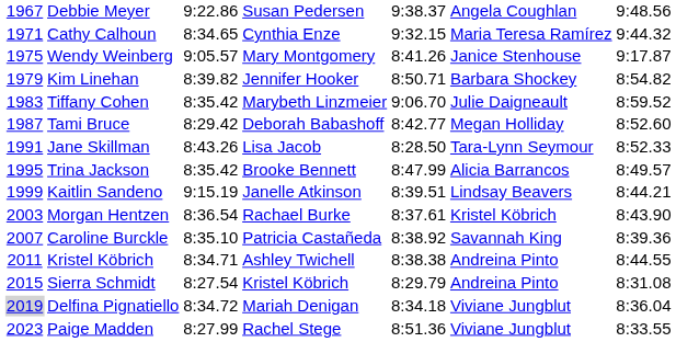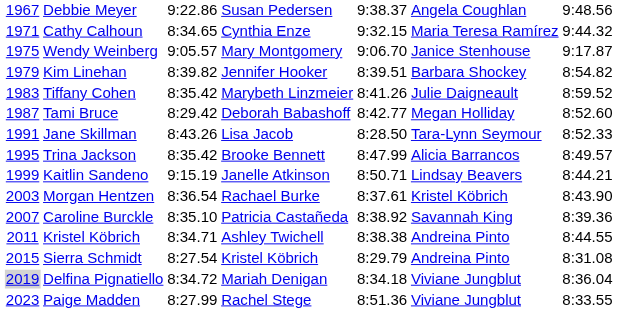 <table>
 <tr>
 <td align=center><a href='#'>1967</a></td>
 <td> <a href='#'>Debbie Meyer</a></td>
 <td>9:22.86</td>
 <td> <a href='#'>Susan Pedersen</a></td>
 <td>9:38.37</td>
 <td> <a href='#'>Angela Coughlan</a></td>
 <td>9:48.56</td>
 </tr>
 <tr>
 <td align=center><a href='#'>1971</a></td>
 <td> <a href='#'>Cathy Calhoun</a></td>
 <td>8:34.65</td>
 <td> <a href='#'>Cynthia Enze</a></td>
 <td>9:32.15</td>
 <td> <a href='#'>Maria Teresa Ramírez</a></td>
 <td>9:44.32</td>
 </tr>
 <tr>
 <td align=center><a href='#'>1975</a></td>
 <td> <a href='#'>Wendy Weinberg</a></td>
 <td>9:05.57</td>
 <td> <a href='#'>Mary Montgomery</a></td>
-<td>8:41.26</td>
+<td>9:06.70</td>
 <td> <a href='#'>Janice Stenhouse</a></td>
 <td>9:17.87</td>
 </tr>
 <tr>
 <td align=center><a href='#'>1979</a></td>
 <td> <a href='#'>Kim Linehan</a></td>
 <td>8:39.82</td>
 <td> <a href='#'>Jennifer Hooker</a></td>
-<td>8:50.71</td>
+<td>8:39.51</td>
 <td> <a href='#'>Barbara Shockey</a></td>
 <td>8:54.82</td>
 </tr>
 <tr>
 <td align=center><a href='#'>1983</a></td>
 <td> <a href='#'>Tiffany Cohen</a></td>
 <td>8:35.42</td>
 <td> <a href='#'>Marybeth Linzmeier</a></td>
-<td>9:06.70</td>
+<td>8:41.26</td>
 <td> <a href='#'>Julie Daigneault</a></td>
 <td>8:59.52</td>
 </tr>
 <tr>
 <td align=center><a href='#'>1987</a></td>
 <td> <a href='#'>Tami Bruce</a></td>
 <td>8:29.42</td>
 <td> <a href='#'>Deborah Babashoff</a></td>
 <td>8:42.77</td>
 <td> <a href='#'>Megan Holliday</a></td>
 <td>8:52.60</td>
 </tr>
 <tr>
 <td align=center><a href='#'>1991</a></td>
 <td> <a href='#'>Jane Skillman</a></td>
 <td>8:43.26</td>
 <td> <a href='#'>Lisa Jacob</a></td>
 <td>8:28.50</td>
 <td> <a href='#'>Tara-Lynn Seymour</a></td>
 <td>8:52.33</td>
 </tr>
 <tr>
 <td align=center><a href='#'>1995</a></td>
 <td> <a href='#'>Trina Jackson</a></td>
 <td>8:35.42</td>
 <td> <a href='#'>Brooke Bennett</a></td>
 <td>8:47.99</td>
 <td> <a href='#'>Alicia Barrancos</a></td>
 <td>8:49.57</td>
 </tr>
 <tr>
 <td align=center><a href='#'>1999</a></td>
 <td> <a href='#'>Kaitlin Sandeno</a></td>
 <td>9:15.19</td>
 <td> <a href='#'>Janelle Atkinson</a></td>
-<td>8:39.51</td>
+<td>8:50.71</td>
 <td> <a href='#'>Lindsay Beavers</a></td>
 <td>8:44.21</td>
 </tr>
 <tr>
 <td align=center><a href='#'>2003</a></td>
 <td> <a href='#'>Morgan Hentzen</a></td>
 <td>8:36.54</td>
 <td> <a href='#'>Rachael Burke</a></td>
 <td>8:37.61</td>
 <td> <a href='#'>Kristel Köbrich</a></td>
 <td>8:43.90</td>
 </tr>
 <tr>
 <td align=center><a href='#'>2007</a></td>
 <td> <a href='#'>Caroline Burckle</a></td>
 <td>8:35.10</td>
 <td> <a href='#'>Patricia Castañeda</a></td>
 <td>8:38.92</td>
 <td> <a href='#'>Savannah King</a></td>
 <td>8:39.36</td>
 </tr>
 <tr>
 <td align=center><a href='#'>2011</a></td>
 <td> <a href='#'>Kristel Köbrich</a></td>
 <td>8:34.71</td>
 <td> <a href='#'>Ashley Twichell</a></td>
 <td>8:38.38</td>
 <td> <a href='#'>Andreina Pinto</a></td>
 <td>8:44.55</td>
 </tr>
 <tr>
 <td align=center><a href='#'>2015</a></td>
 <td> <a href='#'>Sierra Schmidt</a></td>
 <td>8:27.54</td>
 <td> <a href='#'>Kristel Köbrich</a></td>
 <td>8:29.79</td>
 <td> <a href='#'>Andreina Pinto</a></td>
 <td>8:31.08</td>
 </tr>
 <tr>
 <td align=center style="background: lightgrey;"><a href='#'>2019</a></td>
 <td> <a href='#'>Delfina Pignatiello</a></td>
 <td>8:34.72</td>
 <td> <a href='#'>Mariah Denigan</a></td>
 <td>8:34.18</td>
 <td> <a href='#'>Viviane Jungblut</a></td>
 <td>8:36.04</td>
 </tr>
 <tr>
 <td align=center><a href='#'>2023</a></td>
 <td> <a href='#'>Paige Madden</a></td>
 <td>8:27.99</td>
 <td> <a href='#'>Rachel Stege</a></td>
 <td>8:51.36</td>
 <td> <a href='#'>Viviane Jungblut</a></td>
 <td>8:33.55</td>
 </tr>
 </table>
